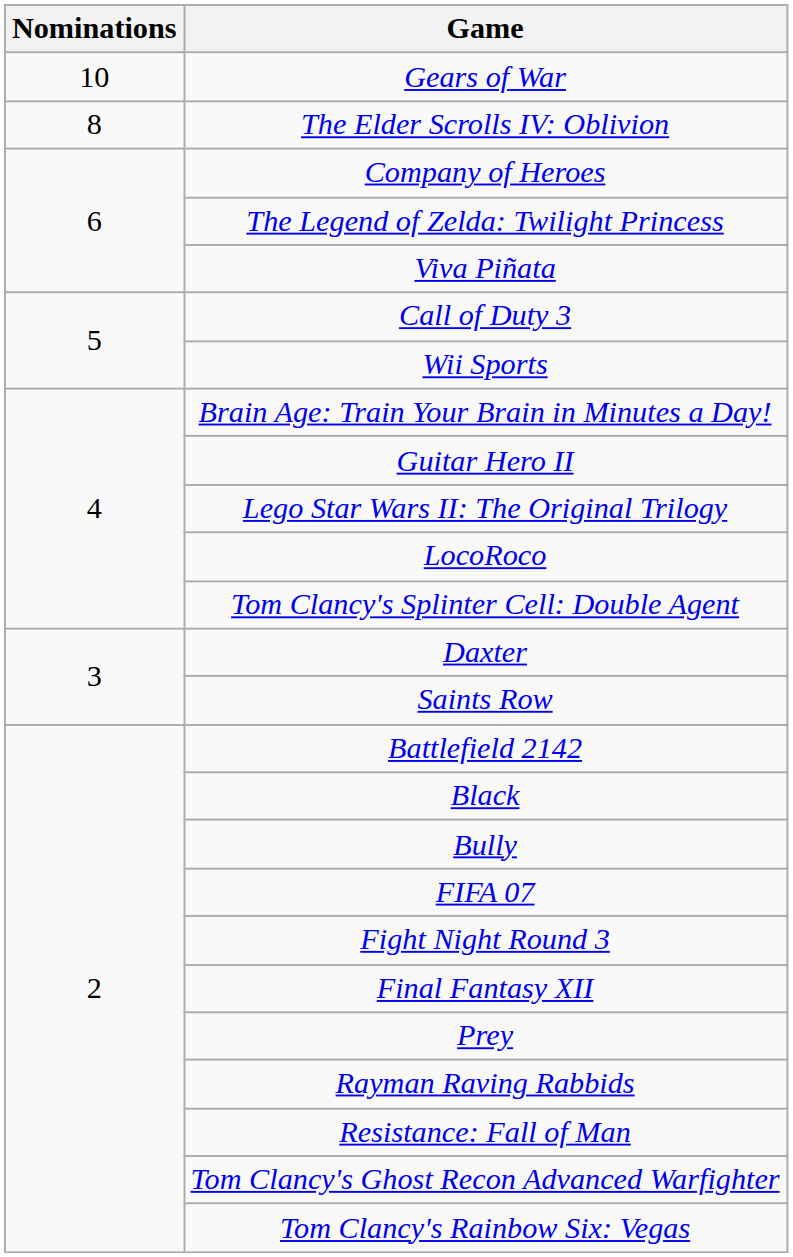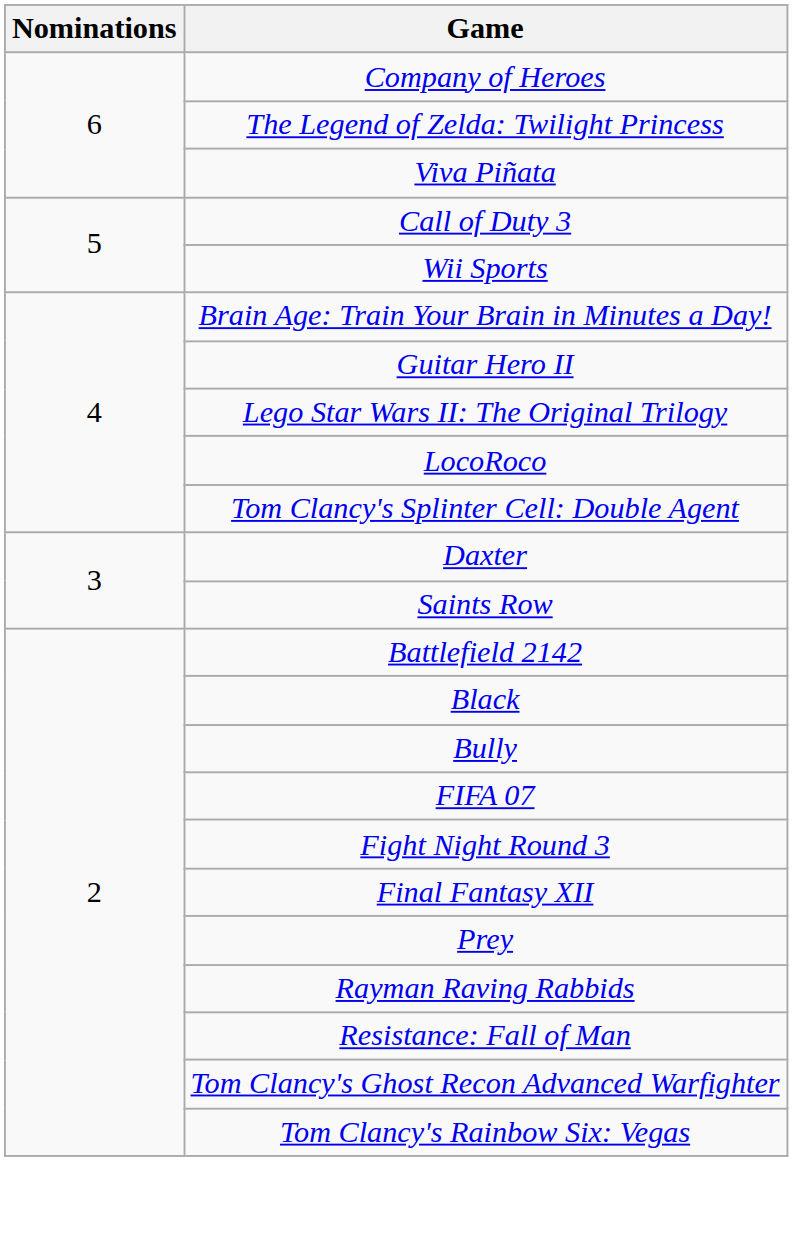 <table class="wikitable floatleft" rowspan="2" style="text-align:center;" background: #f6e39c;>
 <tr>
 <th scope="col">Nominations</th>
 <th scope="col">Game</th>
-</tr>
-<tr>
-<td>10</td>
-<td><em><a href='#'>Gears of War</a></em></td>
-</tr>
-<tr>
-<td>8</td>
-<td><em><a href='#'>The Elder Scrolls IV: Oblivion</a></em></td>
 </tr>
 <tr>
 <td rowspan=3>6</td>
 <td><em><a href='#'>Company of Heroes</a></em></td>
 </tr>
 <tr>
 <td><em><a href='#'>The Legend of Zelda: Twilight Princess</a></em></td>
 </tr>
 <tr>
 <td><em><a href='#'>Viva Piñata</a></em></td>
 </tr>
 <tr>
 <td rowspan=2>5</td>
 <td><em><a href='#'>Call of Duty 3</a></em></td>
 </tr>
 <tr>
 <td><em><a href='#'>Wii Sports</a></em></td>
 </tr>
 <tr>
 <td rowspan=5>4</td>
 <td><em><a href='#'>Brain Age: Train Your Brain in Minutes a Day!</a></em></td>
 </tr>
 <tr>
 <td><em><a href='#'>Guitar Hero II</a></em></td>
 </tr>
 <tr>
 <td><em><a href='#'>Lego Star Wars II: The Original Trilogy</a></em></td>
 </tr>
 <tr>
 <td><em><a href='#'>LocoRoco</a></em></td>
 </tr>
 <tr>
 <td><em><a href='#'>Tom Clancy's Splinter Cell: Double Agent</a></em></td>
 </tr>
 <tr>
 <td rowspan=2>3</td>
 <td><em><a href='#'>Daxter</a></em></td>
 </tr>
 <tr>
 <td><em><a href='#'>Saints Row</a></em></td>
 </tr>
 <tr>
 <td rowspan=11>2</td>
 <td><em><a href='#'>Battlefield 2142</a></em></td>
 </tr>
 <tr>
 <td><em><a href='#'>Black</a></em></td>
 </tr>
 <tr>
 <td><em><a href='#'>Bully</a></em></td>
 </tr>
 <tr>
 <td><em><a href='#'>FIFA 07</a></em></td>
 </tr>
 <tr>
 <td><em><a href='#'>Fight Night Round 3</a></em></td>
 </tr>
 <tr>
 <td><em><a href='#'>Final Fantasy XII</a></em></td>
 </tr>
 <tr>
 <td><em><a href='#'>Prey</a></em></td>
 </tr>
 <tr>
 <td><em><a href='#'>Rayman Raving Rabbids</a></em></td>
 </tr>
 <tr>
 <td><em><a href='#'>Resistance: Fall of Man</a></em></td>
 </tr>
 <tr>
 <td><em><a href='#'>Tom Clancy's Ghost Recon Advanced Warfighter</a></em></td>
 </tr>
 <tr>
 <td><em><a href='#'>Tom Clancy's Rainbow Six: Vegas</a></em></td>
 </tr>
 </table>
